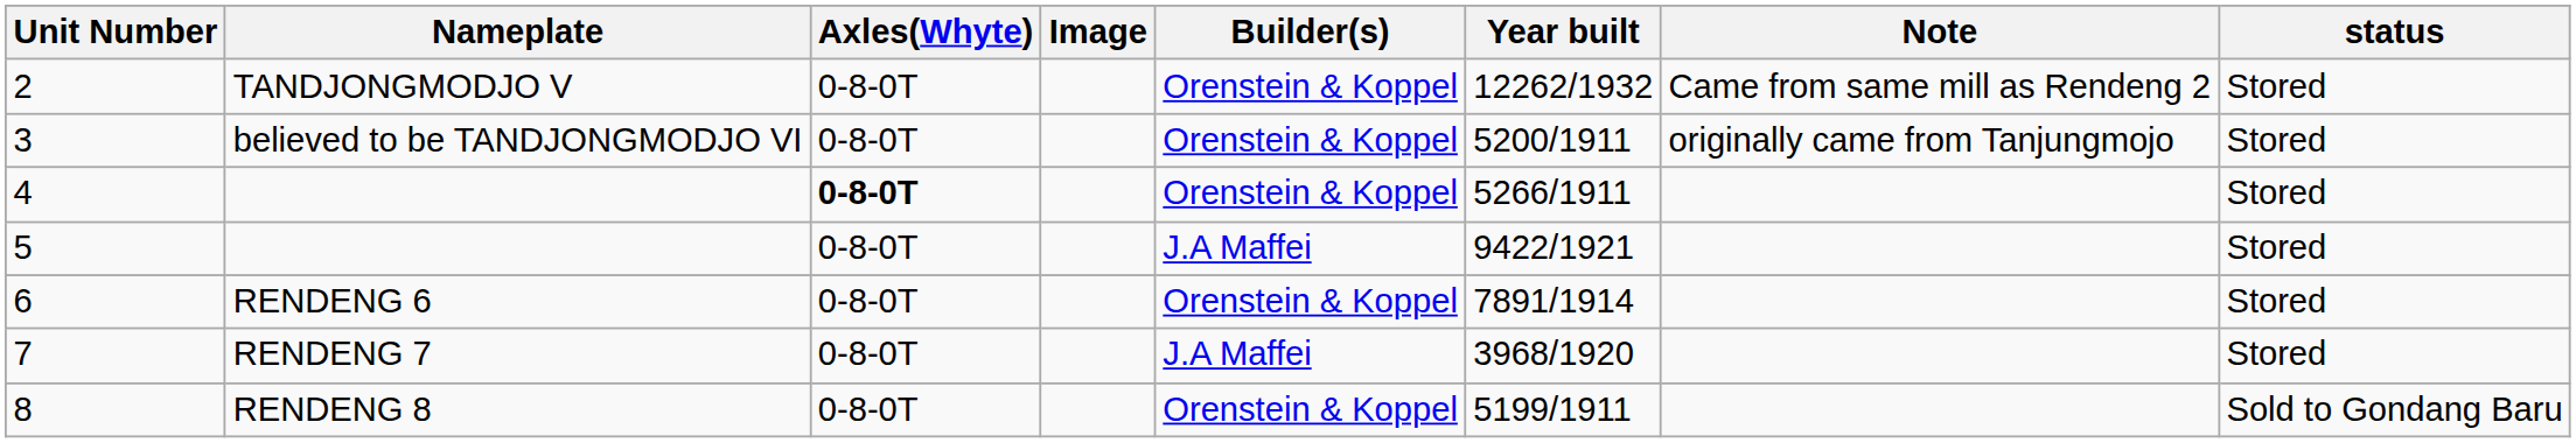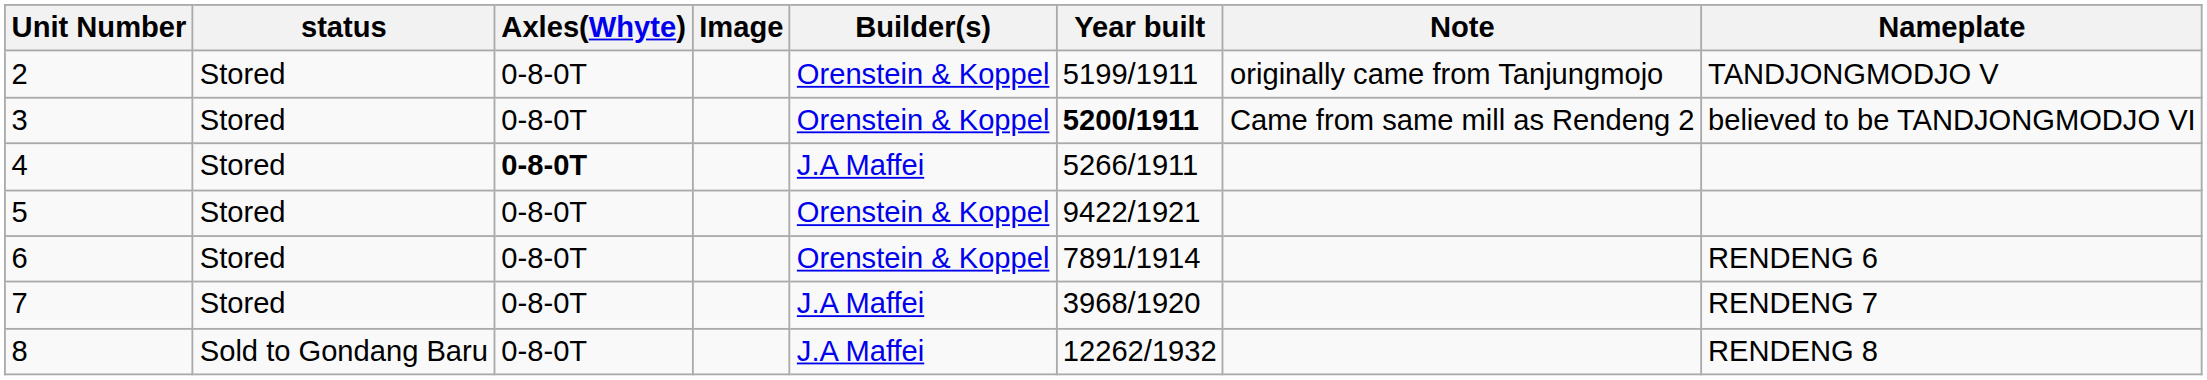 <table class="wikitable">
 <tr>
 <th>Unit Number</th>
-<th>Nameplate</th>
+<th>status</th>
 <th>Axles(<a href='#'>Whyte</a>)</th>
 <th>Image</th>
 <th>Builder(s)</th>
 <th>Year built</th>
 <th>Note</th>
-<th>status</th>
+<th>Nameplate</th>
 </tr>
 <tr>
 <td>2</td>
-<td>TANDJONGMODJO V</td>
+<td>Stored</td>
 <td>0-8-0T</td>
 <td><br></td>
 <td> <a href='#'>Orenstein & Koppel</a></td>
-<td>12262/1932</td>
-<td>Came from same mill as Rendeng 2</td>
-<td>Stored</td>
+<td>5199/1911</td>
+<td>originally came from Tanjungmojo</td>
+<td>TANDJONGMODJO V</td>
 </tr>
 <tr>
 <td>3</td>
-<td>believed to be  TANDJONGMODJO VI</td>
+<td>Stored</td>
 <td>0-8-0T</td>
 <td></td>
 <td> <a href='#'>Orenstein & Koppel</a></td>
-<td>5200/1911</td>
-<td>originally came from Tanjungmojo</td>
-<td>Stored</td>
+<td><strong>5200/1911</strong></td>
+<td>Came from same mill as Rendeng 2</td>
+<td>believed to be  TANDJONGMODJO VI</td>
 </tr>
 <tr>
 <td>4</td>
-<td></td>
+<td>Stored</td>
 <td><strong>0-8-0T</strong></td>
 <td></td>
-<td> <a href='#'>Orenstein & Koppel</a></td>
+<td> <a href='#'>J.A Maffei</a></td>
 <td>5266/1911</td>
 <td></td>
-<td>Stored</td>
+<td></td>
 </tr>
 <tr>
 <td>5</td>
-<td></td>
+<td>Stored</td>
 <td>0-8-0T</td>
 <td></td>
-<td> <a href='#'>J.A Maffei</a></td>
+<td> <a href='#'>Orenstein & Koppel</a></td>
 <td>9422/1921</td>
 <td></td>
-<td>Stored</td>
+<td></td>
 </tr>
 <tr>
 <td>6</td>
-<td>RENDENG 6</td>
+<td>Stored</td>
 <td>0-8-0T</td>
 <td></td>
 <td> <a href='#'>Orenstein & Koppel</a></td>
 <td>7891/1914</td>
 <td></td>
-<td>Stored</td>
+<td>RENDENG 6</td>
 </tr>
 <tr>
 <td>7</td>
-<td>RENDENG 7</td>
+<td>Stored</td>
 <td>0-8-0T</td>
 <td></td>
 <td> <a href='#'>J.A Maffei</a></td>
 <td>3968/1920</td>
 <td></td>
-<td>Stored</td>
+<td>RENDENG 7</td>
 </tr>
 <tr>
 <td>8</td>
-<td>RENDENG 8</td>
+<td>Sold to Gondang Baru</td>
 <td>0-8-0T</td>
 <td><br></td>
-<td> <a href='#'>Orenstein & Koppel</a></td>
-<td>5199/1911</td>
+<td> <a href='#'>J.A Maffei</a></td>
+<td>12262/1932</td>
 <td></td>
-<td>Sold to Gondang Baru</td>
+<td>RENDENG 8</td>
 </tr>
 </table>
